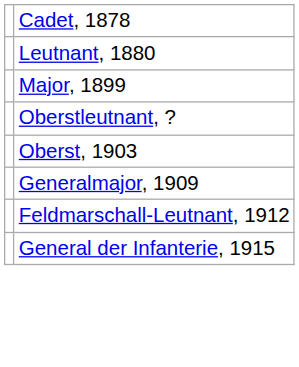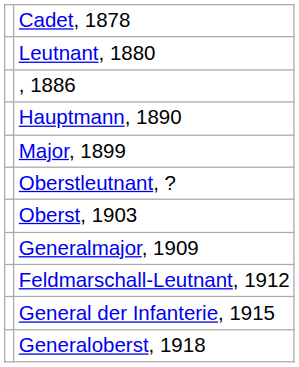 <table class="wikitable" style="background:white">
 <tr>
 <td></td>
 <td><a href='#'>Cadet</a>, 1878</td>
 </tr>
 <tr>
 <td></td>
 <td><a href='#'>Leutnant</a>, 1880</td>
+</tr>
+<tr>
+<td></td>
+<td>, 1886</td>
+</tr>
+<tr>
+<td></td>
+<td><a href='#'>Hauptmann</a>, 1890</td>
 </tr>
 <tr>
 <td></td>
 <td><a href='#'>Major</a>, 1899</td>
 </tr>
 <tr>
 <td></td>
 <td><a href='#'>Oberstleutnant</a>, ?</td>
 </tr>
 <tr>
 <td></td>
 <td><a href='#'>Oberst</a>, 1903</td>
 </tr>
 <tr>
 <td></td>
 <td><a href='#'>Generalmajor</a>, 1909</td>
 </tr>
 <tr>
 <td></td>
 <td><a href='#'>Feldmarschall-Leutnant</a>, 1912</td>
 </tr>
 <tr>
 <td></td>
 <td><a href='#'>General der Infanterie</a>, 1915</td>
 </tr>
+<tr>
+<td></td>
+<td><a href='#'>Generaloberst</a>, 1918</td>
+</tr>
 </table>
